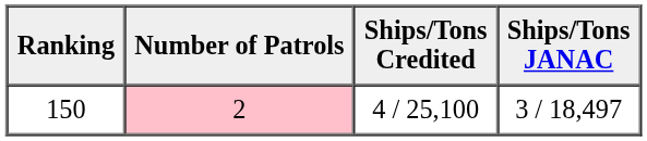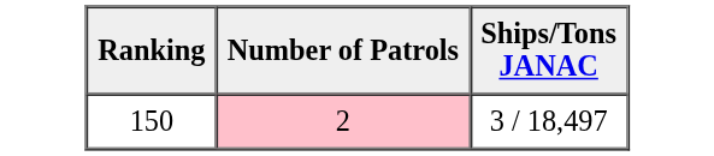 <table border="1" cellpadding="5" cellspacing="0" align="center" style="margin: 1em auto 1em auto;">
 <tr>
 <th scope="col" style="background:#efefef;">Ranking</th>
 <th scope="col" style="background:#efefef;">Number of Patrols</th>
-<th scope="col" style="background:#efefef;">Ships/Tons <br>Credited</th>
 <th scope="col" style="background:#efefef;">Ships/Tons <br><a href='#'>JANAC</a></th>
 </tr>
 <tr>
 <td align=center>150</td>
 <td align=center style="background: pink;">2</td>
-<td align=center>4 / 25,100</td>
 <td align=center>3 / 18,497</td>
 </tr>
 </table>
